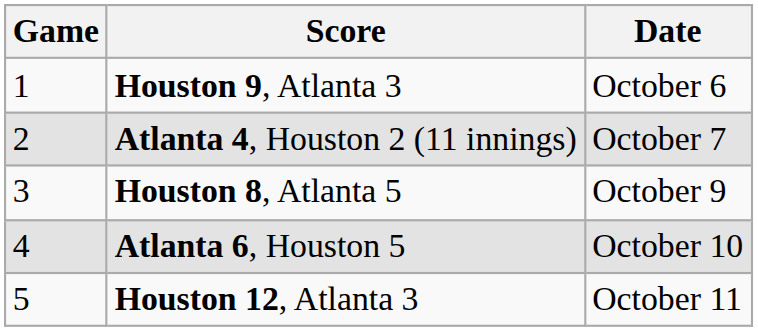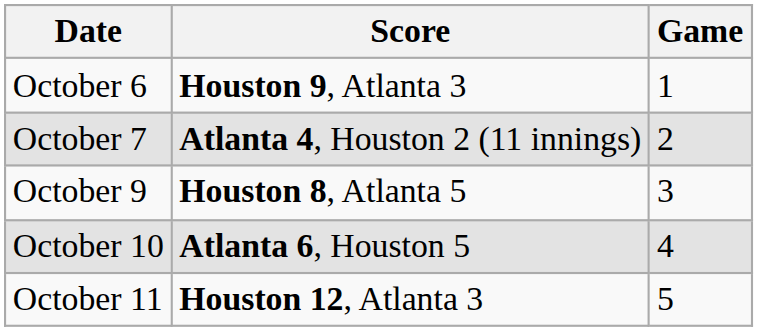 <table class="wikitable" border="0" cellspacing="3" cellpadding="3">
 <tr style="background: #e3e3e3;">
+<th>Date</th>
+<th>Score</th>
 <th>Game</th>
-<th>Score</th>
-<th>Date</th>
 </tr>
 <tr>
+<td>October 6</td>
+<td><strong>Houston 9</strong>, Atlanta 3</td>
 <td>1</td>
-<td><strong>Houston 9</strong>, Atlanta 3</td>
-<td>October 6</td>
 </tr>
 <tr style="background: #e3e3e3;">
+<td>October 7</td>
+<td><strong>Atlanta 4</strong>, Houston 2 (11 innings)</td>
 <td>2</td>
-<td><strong>Atlanta 4</strong>, Houston 2 (11 innings)</td>
-<td>October 7</td>
 </tr>
 <tr>
+<td>October 9</td>
+<td><strong>Houston 8</strong>, Atlanta 5</td>
 <td>3</td>
-<td><strong>Houston 8</strong>, Atlanta 5</td>
-<td>October 9</td>
 </tr>
 <tr style="background: #e3e3e3;">
+<td>October 10</td>
+<td><strong>Atlanta 6</strong>, Houston 5</td>
 <td>4</td>
-<td><strong>Atlanta 6</strong>, Houston 5</td>
-<td>October 10</td>
 </tr>
 <tr>
+<td>October 11</td>
+<td><strong>Houston 12</strong>, Atlanta 3</td>
 <td>5</td>
-<td><strong>Houston 12</strong>, Atlanta 3</td>
-<td>October 11</td>
 </tr>
 </table>
